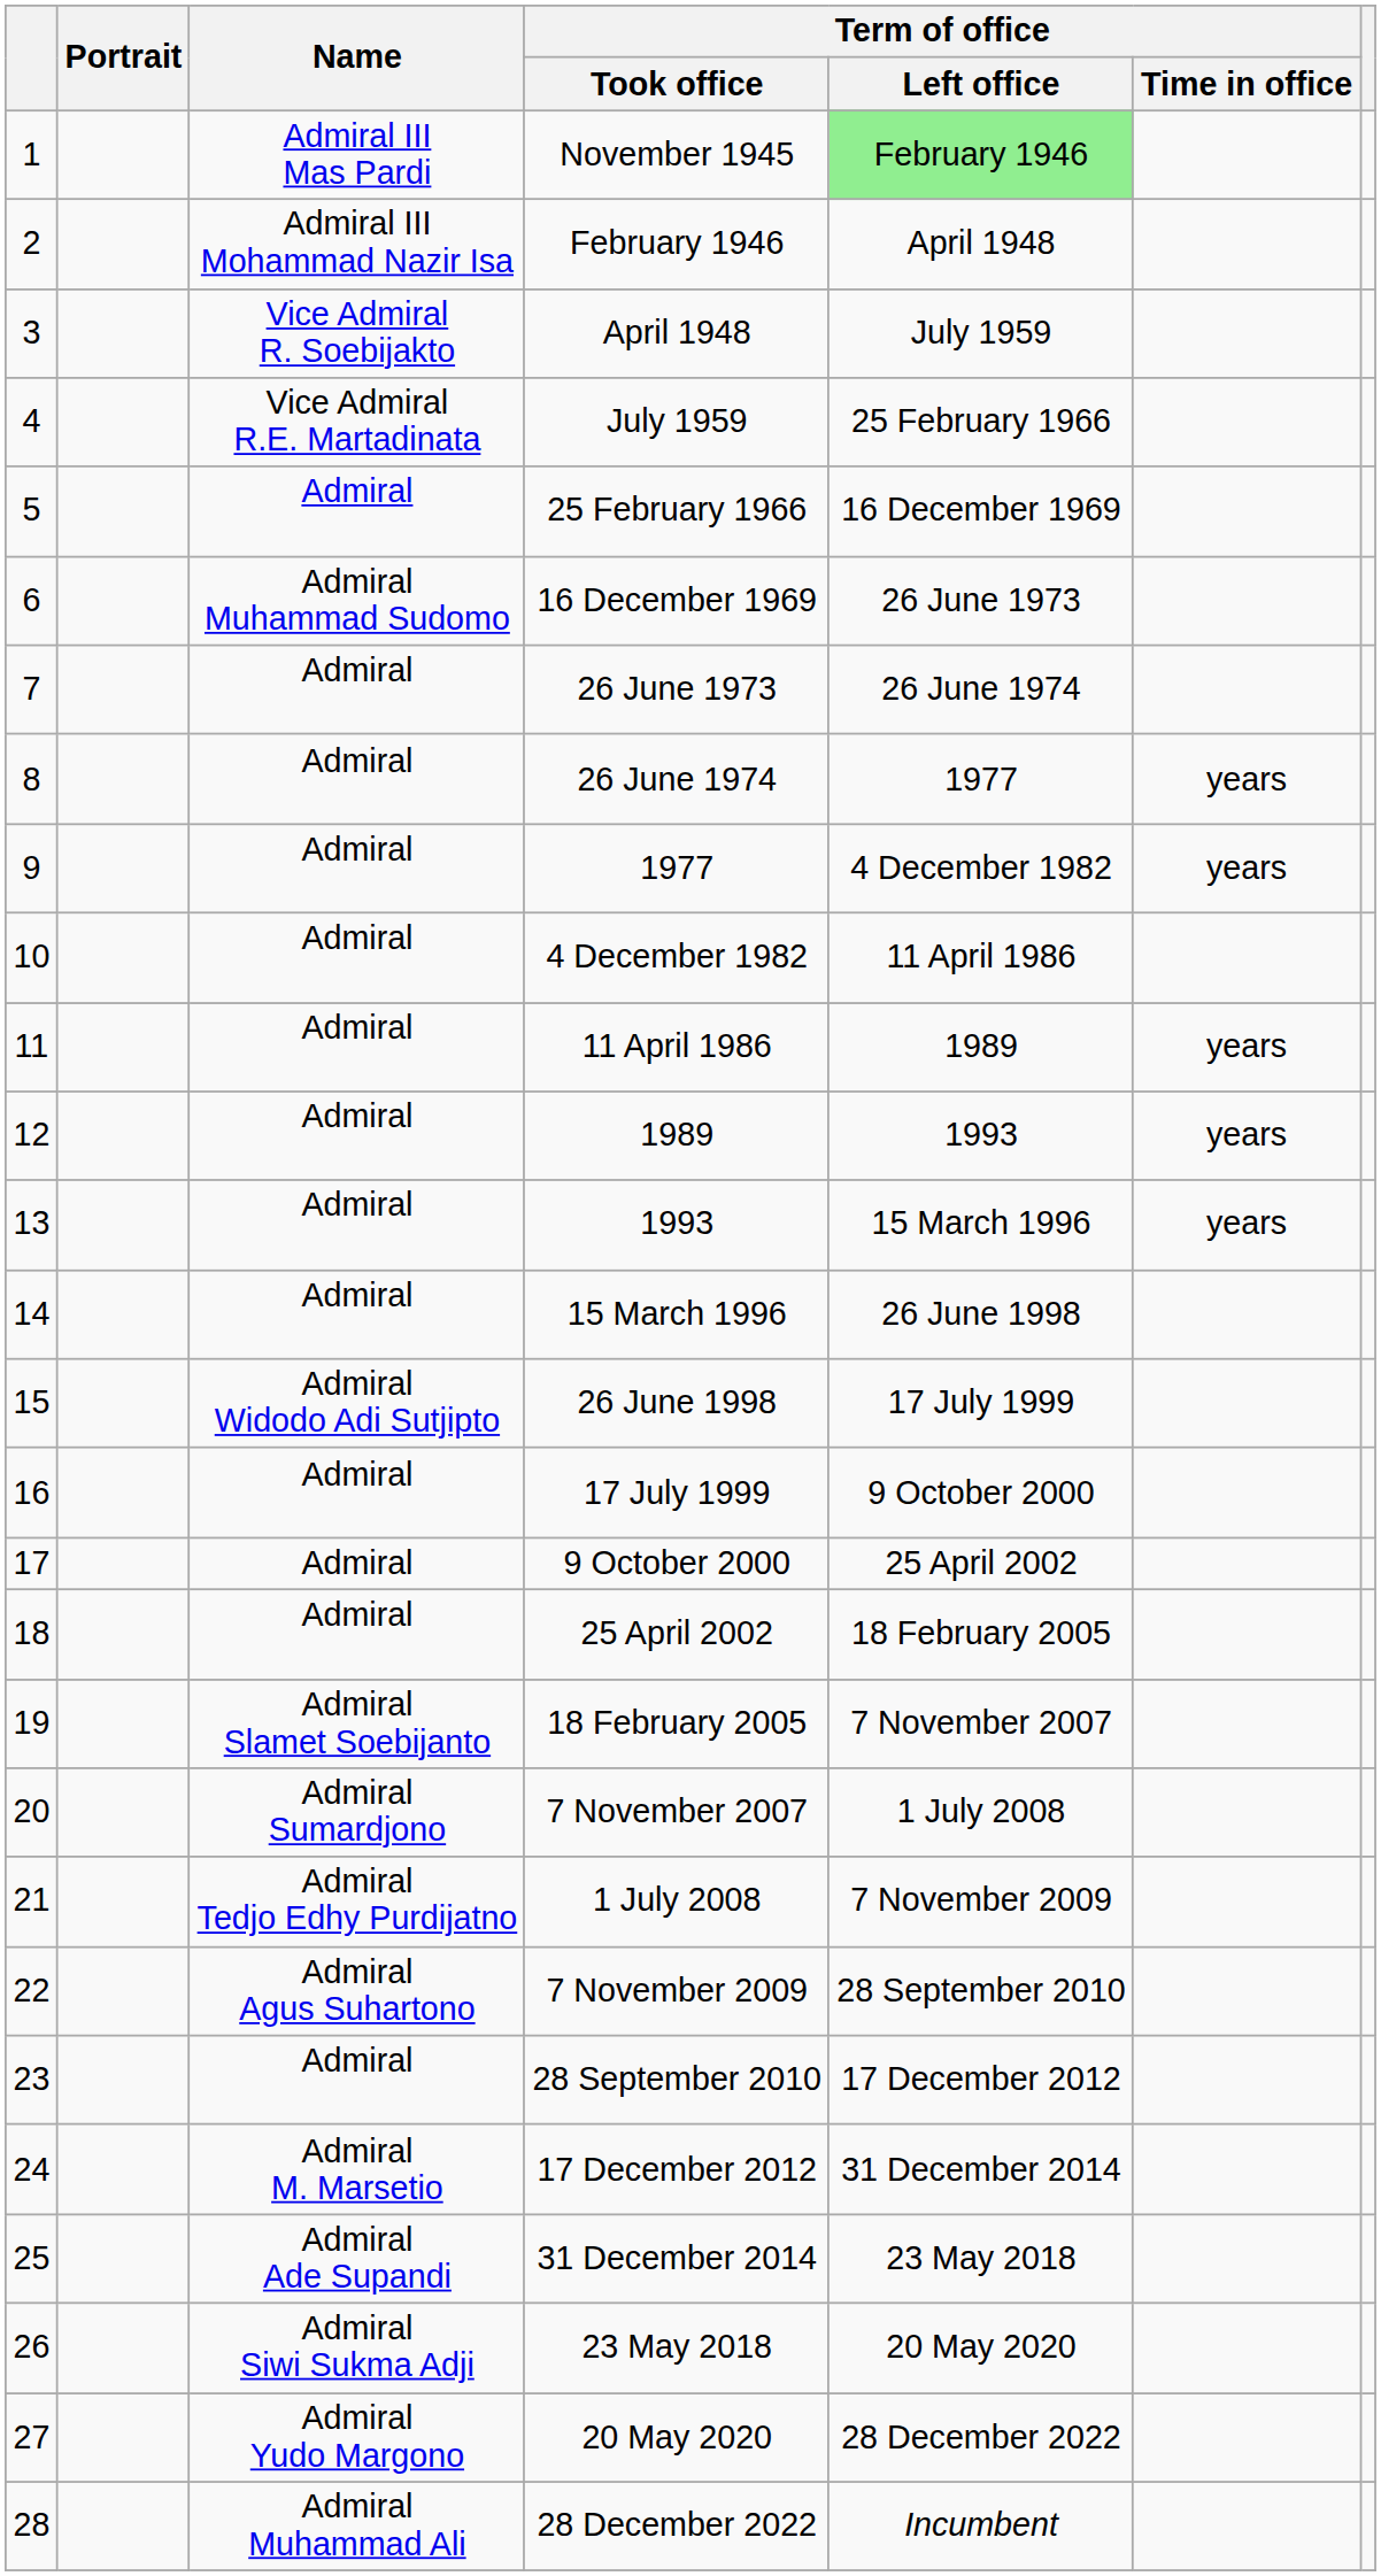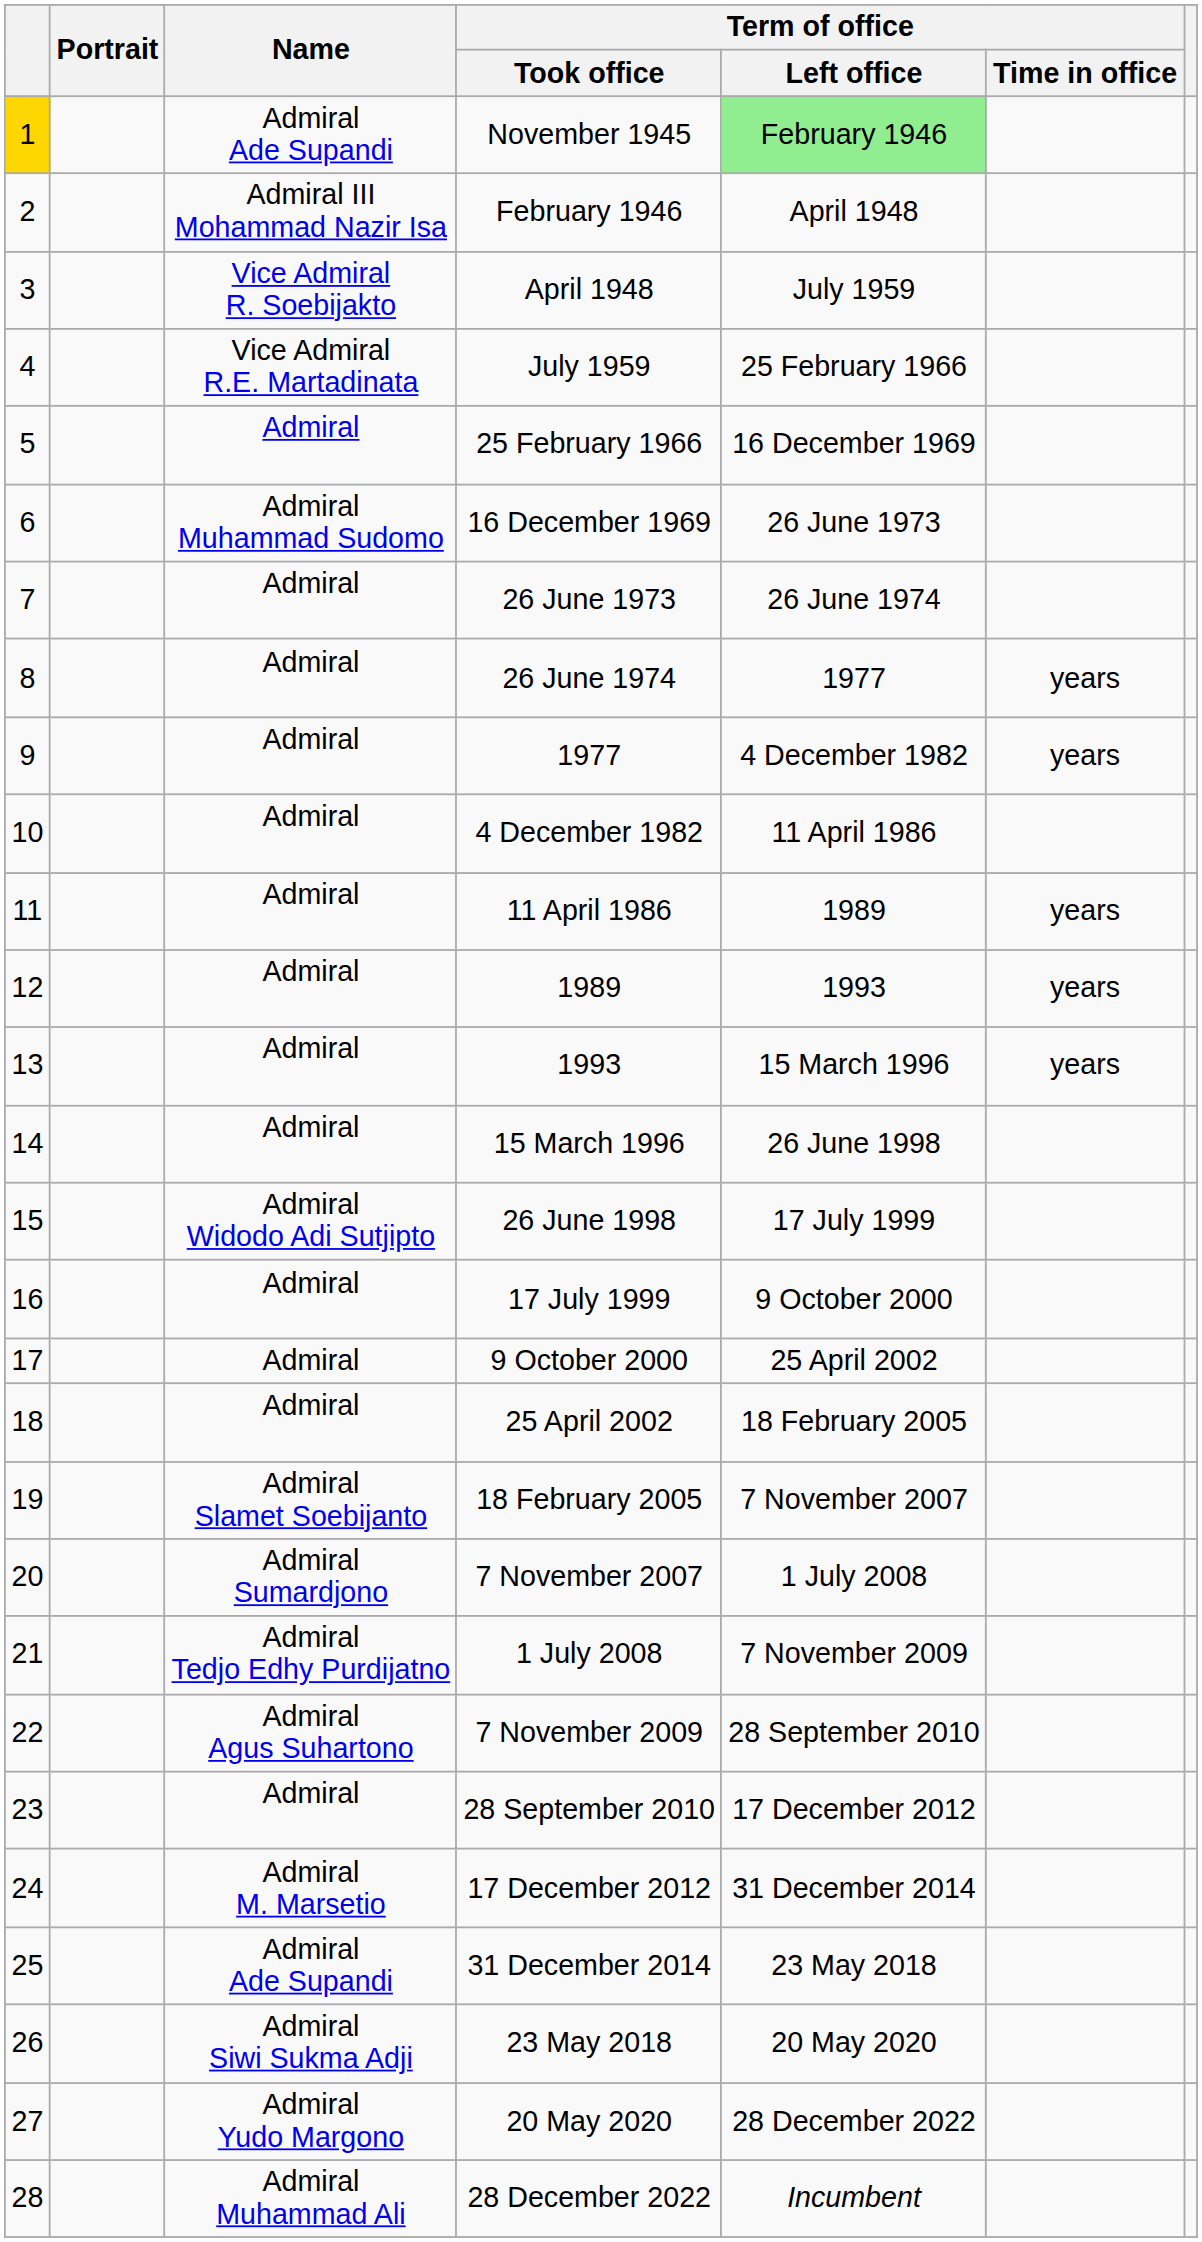 <table class="wikitable" style="text-align:center">
 <tr>
 <th rowspan="2"></th>
 <th rowspan="2">Portrait</th>
 <th rowspan="2">Name<br></th>
 <th colspan="3">Term of office</th>
 <th rowspan="2"></th>
 </tr>
 <tr>
 <th>Took office</th>
 <th>Left office</th>
 <th>Time in office</th>
 </tr>
 <tr>
-<td>1</td>
+<td style="background: gold;">1</td>
 <td></td>
-<td><a href='#'>Admiral III</a><br><a href='#'>Mas Pardi</a><br></td>
+<td>Admiral<br><a href='#'>Ade Supandi</a><br></td>
 <td>November 1945</td>
 <td style="background: lightgreen;">February 1946</td>
 <td></td>
 <td></td>
 </tr>
 <tr>
 <td>2</td>
 <td></td>
 <td>Admiral III<br><a href='#'>Mohammad Nazir Isa</a><br></td>
 <td>February 1946</td>
 <td>April 1948</td>
 <td></td>
 <td></td>
 </tr>
 <tr>
 <td>3</td>
 <td></td>
 <td><a href='#'>Vice Admiral</a><br><a href='#'>R. Soebijakto</a><br></td>
 <td>April 1948</td>
 <td>July 1959</td>
 <td></td>
 <td></td>
 </tr>
 <tr>
 <td>4</td>
 <td></td>
 <td>Vice Admiral<br><a href='#'>R.E. Martadinata</a><br></td>
 <td>July 1959</td>
 <td>25 February 1966</td>
 <td></td>
 <td></td>
 </tr>
 <tr>
 <td>5</td>
 <td></td>
 <td><a href='#'>Admiral</a><br><br></td>
 <td>25 February 1966</td>
 <td>16 December 1969</td>
 <td></td>
 <td></td>
 </tr>
 <tr>
 <td>6</td>
 <td></td>
 <td>Admiral<br><a href='#'>Muhammad Sudomo</a><br></td>
 <td>16 December 1969</td>
 <td>26 June 1973</td>
 <td></td>
 <td></td>
 </tr>
 <tr>
 <td>7</td>
 <td></td>
 <td>Admiral<br><br></td>
 <td>26 June 1973</td>
 <td>26 June 1974</td>
 <td></td>
 <td></td>
 </tr>
 <tr>
 <td>8</td>
 <td></td>
 <td>Admiral<br><br></td>
 <td>26 June 1974</td>
 <td>1977</td>
 <td> years</td>
 <td></td>
 </tr>
 <tr>
 <td>9</td>
 <td></td>
 <td>Admiral<br><br></td>
 <td>1977</td>
 <td>4 December 1982</td>
 <td> years</td>
 <td></td>
 </tr>
 <tr>
 <td>10</td>
 <td></td>
 <td>Admiral<br><br></td>
 <td>4 December 1982</td>
 <td>11 April 1986</td>
 <td></td>
 <td></td>
 </tr>
 <tr>
 <td>11</td>
 <td></td>
 <td>Admiral<br><br></td>
 <td>11 April 1986</td>
 <td>1989</td>
 <td> years</td>
 <td></td>
 </tr>
 <tr>
 <td>12</td>
 <td></td>
 <td>Admiral<br><br></td>
 <td>1989</td>
 <td>1993</td>
 <td> years</td>
 <td></td>
 </tr>
 <tr>
 <td>13</td>
 <td></td>
 <td>Admiral<br><br></td>
 <td>1993</td>
 <td>15 March 1996</td>
 <td> years</td>
 <td></td>
 </tr>
 <tr>
 <td>14</td>
 <td></td>
 <td>Admiral<br><br></td>
 <td>15 March 1996</td>
 <td>26 June 1998</td>
 <td></td>
 <td></td>
 </tr>
 <tr>
 <td>15</td>
 <td></td>
 <td>Admiral<br><a href='#'>Widodo Adi Sutjipto</a><br></td>
 <td>26 June 1998</td>
 <td>17 July 1999</td>
 <td></td>
 <td></td>
 </tr>
 <tr>
 <td>16</td>
 <td></td>
 <td>Admiral<br><br></td>
 <td>17 July 1999</td>
 <td>9 October 2000</td>
 <td></td>
 <td></td>
 </tr>
 <tr>
 <td>17</td>
 <td></td>
 <td>Admiral<br></td>
 <td>9 October 2000</td>
 <td>25 April 2002</td>
 <td></td>
 <td></td>
 </tr>
 <tr>
 <td>18</td>
 <td></td>
 <td>Admiral<br><br></td>
 <td>25 April 2002</td>
 <td>18 February 2005</td>
 <td></td>
 <td></td>
 </tr>
 <tr>
 <td>19</td>
 <td></td>
 <td>Admiral<br><a href='#'>Slamet Soebijanto</a><br></td>
 <td>18 February 2005</td>
 <td>7 November 2007</td>
 <td></td>
 <td></td>
 </tr>
 <tr>
 <td>20</td>
 <td></td>
 <td>Admiral<br><a href='#'>Sumardjono</a><br></td>
 <td>7 November 2007</td>
 <td>1 July 2008</td>
 <td></td>
 <td></td>
 </tr>
 <tr>
 <td>21</td>
 <td></td>
 <td>Admiral<br><a href='#'>Tedjo Edhy Purdijatno</a><br></td>
 <td>1 July 2008</td>
 <td>7 November 2009</td>
 <td></td>
 <td></td>
 </tr>
 <tr>
 <td>22</td>
 <td></td>
 <td>Admiral<br><a href='#'>Agus Suhartono</a><br></td>
 <td>7 November 2009</td>
 <td>28 September 2010</td>
 <td></td>
 <td></td>
 </tr>
 <tr>
 <td>23</td>
 <td></td>
 <td>Admiral<br><br></td>
 <td>28 September 2010</td>
 <td>17 December 2012</td>
 <td></td>
 <td></td>
 </tr>
 <tr>
 <td>24</td>
 <td></td>
 <td>Admiral<br><a href='#'>M. Marsetio</a><br></td>
 <td>17 December 2012</td>
 <td>31 December 2014</td>
 <td></td>
 <td></td>
 </tr>
 <tr>
 <td>25</td>
 <td></td>
 <td>Admiral<br><a href='#'>Ade Supandi</a><br></td>
 <td>31 December 2014</td>
 <td>23 May 2018</td>
 <td></td>
 <td></td>
 </tr>
 <tr>
 <td>26</td>
 <td></td>
 <td>Admiral<br><a href='#'>Siwi Sukma Adji</a><br></td>
 <td>23 May 2018</td>
 <td>20 May 2020</td>
 <td></td>
 <td></td>
 </tr>
 <tr>
 <td>27</td>
 <td></td>
 <td>Admiral<br><a href='#'>Yudo Margono</a><br></td>
 <td>20 May 2020</td>
 <td>28 December 2022</td>
 <td></td>
 <td></td>
 </tr>
 <tr>
 <td>28</td>
 <td></td>
 <td>Admiral<br><a href='#'>Muhammad Ali</a><br></td>
 <td>28 December 2022</td>
 <td><em>Incumbent</em></td>
 <td></td>
 <td></td>
 </tr>
 </table>
